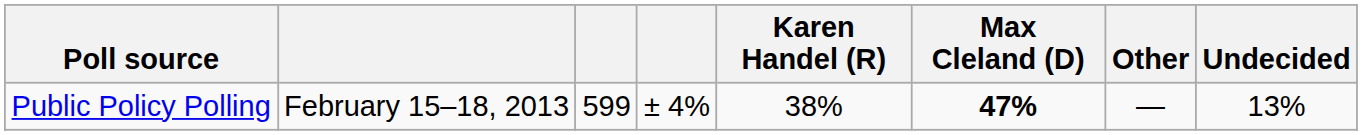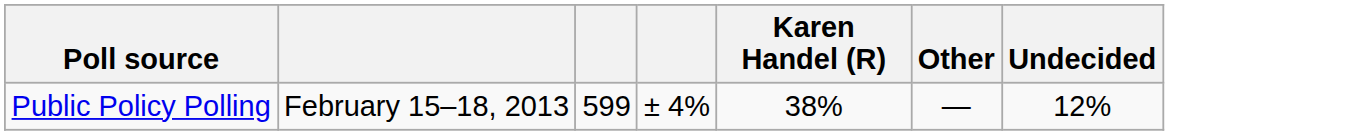 <table class="wikitable" style="text-align:center">
 <tr valign= bottom>
 <th>Poll source</th>
 <th></th>
 <th></th>
 <th></th>
 <th style="width:100px;">Karen<br>Handel (R)</th>
-<th style="width:100px;">Max<br>Cleland (D)</th>
 <th>Other</th>
 <th>Undecided</th>
 </tr>
 <tr>
 <td align=left><a href='#'>Public Policy Polling</a></td>
 <td>February 15–18, 2013</td>
 <td>599</td>
 <td>± 4%</td>
 <td>38%</td>
-<td><strong>47%</strong></td>
 <td>—</td>
-<td>13%</td>
+<td>12%</td>
 </tr>
 </table>
